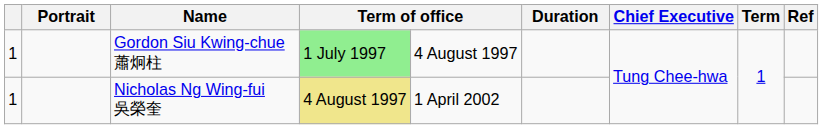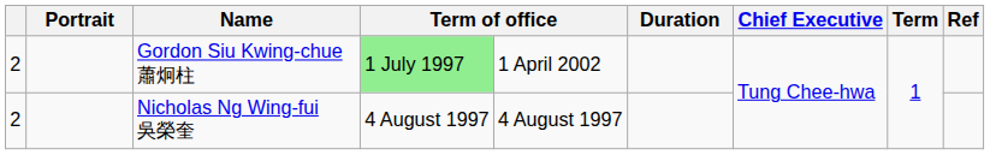 <table class="wikitable"  style="text-align:left">
 <tr>
 <th width=10px></th>
 <th width=80px>Portrait</th>
 <th width=180px>Name</th>
 <th width=180px colspan=2>Term of office</th>
 <th width=80px>Duration</th>
 <th width=120px><a href='#'>Chief Executive</a></th>
 <th>Term</th>
 <th>Ref</th>
 </tr>
 <tr>
-<td bgcolor=>1</td>
+<td bgcolor=>2</td>
 <td></td>
 <td><a href='#'>Gordon Siu Kwing-chue</a><br>蕭炯柱</td>
 <td style="background: lightgreen;">1 July 1997</td>
-<td>4 August 1997</td>
+<td>1 April 2002</td>
 <td></td>
 <td rowspan="2"><a href='#'>Tung Chee-hwa</a><br></td>
 <td rowspan="2" align="center"><a href='#'>1</a></td>
 <td></td>
 </tr>
 <tr>
-<td bgcolor=>1</td>
+<td bgcolor=>2</td>
 <td></td>
 <td><a href='#'>Nicholas Ng Wing-fui</a><br>吳榮奎</td>
-<td style="background: khaki;">4 August 1997</td>
-<td>1 April 2002</td>
+<td>4 August 1997</td>
+<td>4 August 1997</td>
 <td></td>
 <td></td>
 </tr>
 </table>
